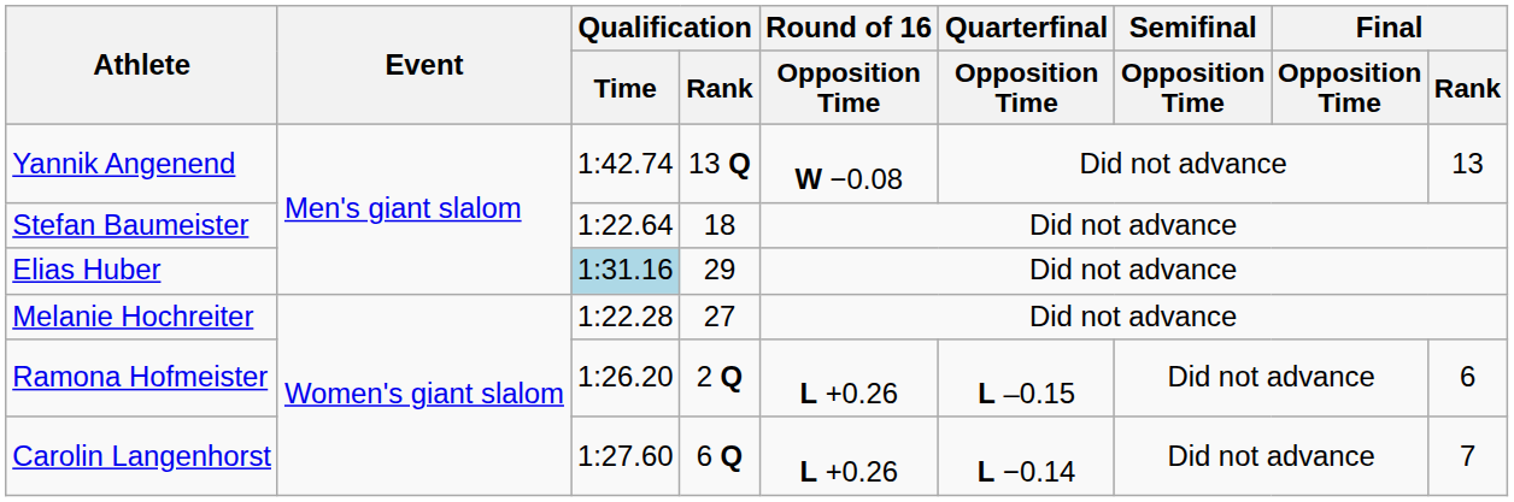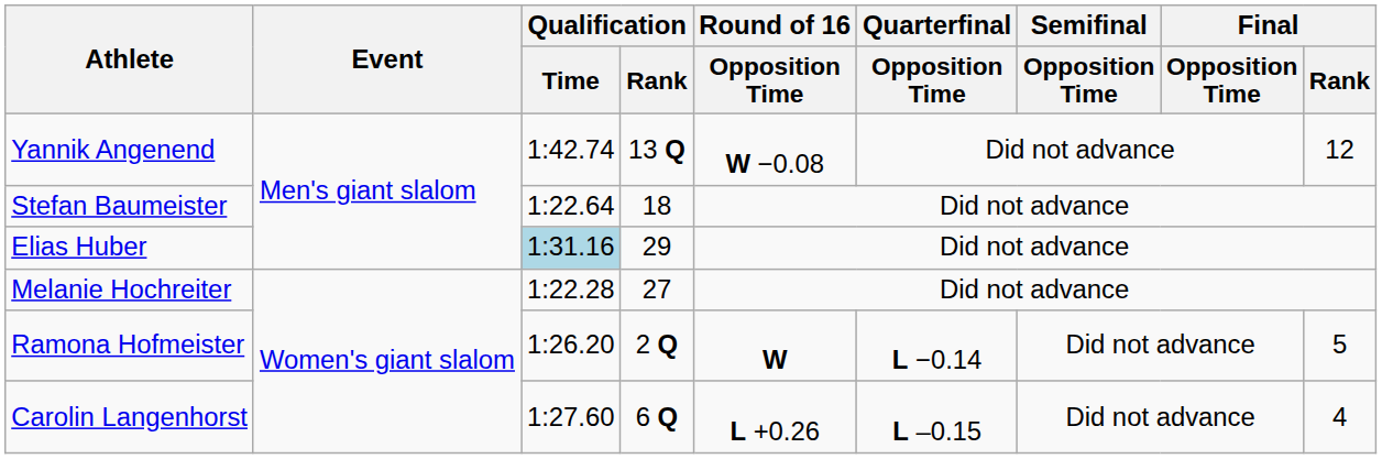 <table class=wikitable style="font-size:90% align=center">
 <tr>
 <th rowspan=2>Athlete</th>
 <th rowspan=2>Event</th>
 <th colspan=2>Qualification</th>
 <th>Round of 16</th>
 <th>Quarterfinal</th>
 <th>Semifinal</th>
 <th colspan=2>Final</th>
 </tr>
 <tr style=font-size:95%>
 <th>Time</th>
 <th>Rank</th>
 <th>Opposition<br>Time</th>
 <th>Opposition<br>Time</th>
 <th>Opposition<br>Time</th>
 <th>Opposition<br>Time</th>
 <th>Rank</th>
 </tr>
 <tr align=center>
 <td align=left><a href='#'>Yannik Angenend</a></td>
 <td align=left rowspan=3><a href='#'>Men's giant slalom</a></td>
 <td>1:42.74</td>
 <td>13 <strong>Q</strong></td>
 <td><br><strong>W</strong> −0.08</td>
 <td colspan=3>Did not advance</td>
-<td>13</td>
+<td>12</td>
 </tr>
 <tr align=center>
 <td align=left><a href='#'>Stefan Baumeister</a></td>
 <td>1:22.64</td>
 <td>18</td>
 <td colspan=5>Did not advance</td>
 </tr>
 <tr align=center>
 <td align=left><a href='#'>Elias Huber</a></td>
 <td style="background: lightblue;">1:31.16</td>
 <td>29</td>
 <td colspan=5>Did not advance</td>
 </tr>
 <tr align=center>
 <td align=left><a href='#'>Melanie Hochreiter</a></td>
 <td align=left rowspan=3><a href='#'>Women's giant slalom</a></td>
 <td>1:22.28</td>
 <td>27</td>
 <td colspan=5>Did not advance</td>
 </tr>
 <tr align=center>
 <td align=left><a href='#'>Ramona Hofmeister</a></td>
 <td>1:26.20</td>
 <td>2 <strong>Q</strong></td>
-<td><br><strong>L</strong> +0.26</td>
-<td><br><strong>L</strong> –0.15</td>
+<td><br><strong>W</strong> </td>
+<td><br><strong>L</strong> −0.14</td>
 <td colspan=2>Did not advance</td>
-<td>6</td>
+<td>5</td>
 </tr>
 <tr align=center>
 <td align=left><a href='#'>Carolin Langenhorst</a></td>
 <td>1:27.60</td>
 <td>6 <strong>Q</strong></td>
 <td><br><strong>L</strong> +0.26</td>
-<td><br><strong>L</strong> −0.14</td>
+<td><br><strong>L</strong> –0.15</td>
 <td colspan=2>Did not advance</td>
-<td>7</td>
+<td>4</td>
 </tr>
 </table>
